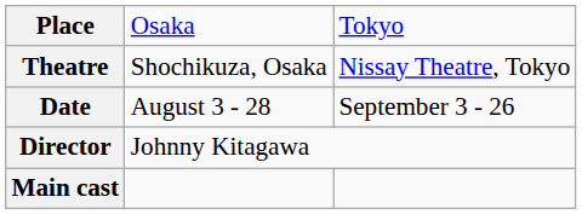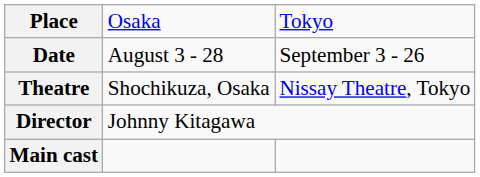 <table class="wikitable">
 <tr>
 <th>Place</th>
 <td><a href='#'>Osaka</a></td>
 <td><a href='#'>Tokyo</a></td>
 </tr>
 <tr>
+<th>Date</th>
+<td>August 3 - 28</td>
+<td>September 3 - 26</td>
+</tr>
+<tr>
 <th>Theatre</th>
 <td>Shochikuza, Osaka</td>
 <td><a href='#'>Nissay Theatre</a>, Tokyo</td>
-</tr>
-<tr>
-<th>Date</th>
-<td>August 3 - 28</td>
-<td>September 3 - 26</td>
 </tr>
 <tr>
 <th>Director</th>
 <td colspan="2">Johnny Kitagawa</td>
 </tr>
 <tr>
 <th>Main cast</th>
 <td></td>
 <td></td>
 </tr>
 </table>
